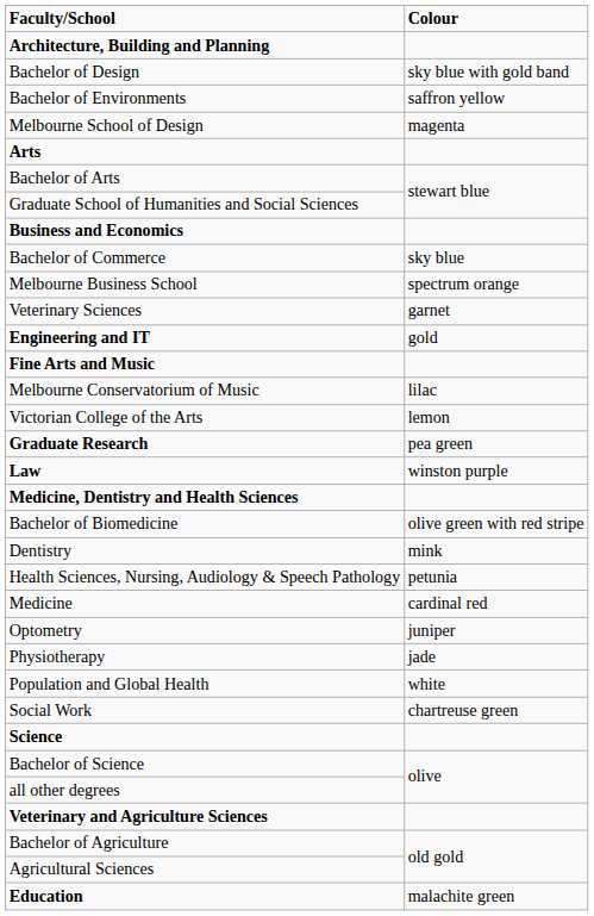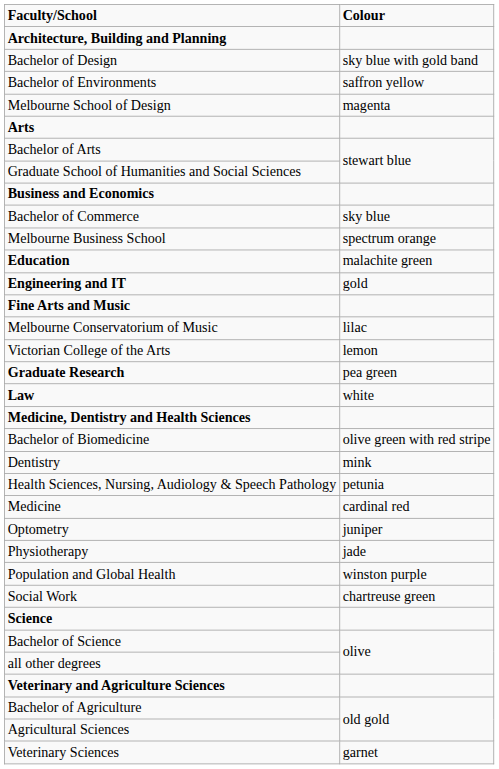 <table class="wikitable">
 <tr valign="top">
 <td><strong>Faculty/School</strong></td>
 <td><strong>Colour</strong></td>
 </tr>
 <tr valign="top">
 <td><strong>Architecture, Building and Planning</strong></td>
 <td></td>
 </tr>
 <tr>
 <td>Bachelor of Design</td>
 <td>sky blue with gold band</td>
 </tr>
 <tr>
 <td>Bachelor of Environments</td>
 <td>saffron yellow</td>
 </tr>
 <tr>
 <td>Melbourne School of Design</td>
 <td>magenta</td>
 </tr>
 <tr valign="top">
 <td><strong>Arts</strong></td>
 <td></td>
 </tr>
 <tr>
 <td>Bachelor of Arts</td>
 <td rowspan="2">stewart blue</td>
 </tr>
 <tr valign="top">
 <td>Graduate School of Humanities and Social Sciences</td>
 </tr>
 <tr>
 <td><strong>Business and Economics</strong></td>
 <td></td>
 </tr>
 <tr>
 <td>Bachelor of Commerce</td>
 <td>sky blue</td>
 </tr>
 <tr>
 <td>Melbourne Business School</td>
 <td>spectrum orange</td>
 </tr>
 <tr>
-<td>Veterinary Sciences</td>
-<td>garnet</td>
+<td><strong>Education</strong></td>
+<td>malachite green</td>
 </tr>
 <tr>
 <td><strong>Engineering and IT</strong></td>
 <td>gold</td>
 </tr>
 <tr>
 <td><strong>Fine Arts and Music</strong></td>
 <td></td>
 </tr>
 <tr>
 <td>Melbourne Conservatorium of Music</td>
 <td>lilac</td>
 </tr>
 <tr valign="top">
 <td>Victorian College of the Arts</td>
 <td>lemon</td>
 </tr>
 <tr valign="top">
 <td><strong>Graduate Research</strong></td>
 <td>pea green</td>
 </tr>
 <tr valign="top">
 <td><strong>Law</strong></td>
-<td>winston purple</td>
+<td>white</td>
 </tr>
 <tr valign="top">
 <td><strong>Medicine, Dentistry and Health Sciences</strong></td>
 <td></td>
 </tr>
 <tr valign="top">
 <td>Bachelor of Biomedicine</td>
 <td>olive green with red stripe</td>
 </tr>
 <tr>
 <td>Dentistry</td>
 <td>mink</td>
 </tr>
 <tr>
 <td>Health Sciences, Nursing, Audiology & Speech Pathology</td>
 <td>petunia</td>
 </tr>
 <tr>
 <td>Medicine</td>
 <td>cardinal red</td>
 </tr>
 <tr>
 <td>Optometry</td>
 <td>juniper</td>
 </tr>
 <tr>
 <td>Physiotherapy</td>
 <td>jade</td>
 </tr>
 <tr>
 <td>Population and Global Health</td>
-<td>white</td>
+<td>winston purple</td>
 </tr>
 <tr>
 <td>Social Work</td>
 <td>chartreuse green</td>
 </tr>
 <tr>
 <td><strong>Science</strong></td>
 <td></td>
 </tr>
 <tr>
 <td>Bachelor of Science</td>
 <td rowspan="2">olive</td>
 </tr>
 <tr>
 <td>all other degrees</td>
 </tr>
 <tr>
 <td><strong>Veterinary and Agriculture Sciences</strong></td>
 <td></td>
 </tr>
 <tr>
 <td>Bachelor of Agriculture</td>
 <td rowspan="2">old gold</td>
 </tr>
 <tr>
 <td>Agricultural Sciences</td>
 </tr>
 <tr>
-<td><strong>Education</strong></td>
-<td>malachite green</td>
+<td>Veterinary Sciences</td>
+<td>garnet</td>
 </tr>
 </table>
